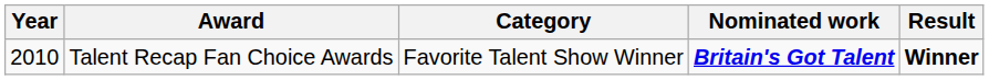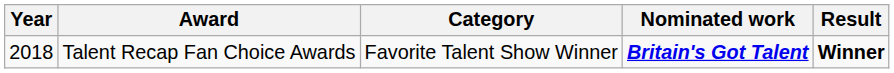 <table class="wikitable">
 <tr>
 <th>Year</th>
 <th>Award</th>
 <th>Category</th>
 <th>Nominated work</th>
 <th>Result</th>
 </tr>
 <tr>
-<td>2010</td>
+<td>2018</td>
 <td>Talent Recap Fan Choice Awards</td>
 <td>Favorite Talent Show Winner</td>
 <td><strong><em><a href='#'>Britain's Got Talent</a></em></strong></td>
 <td><strong>Winner</strong></td>
 </tr>
 </table>
